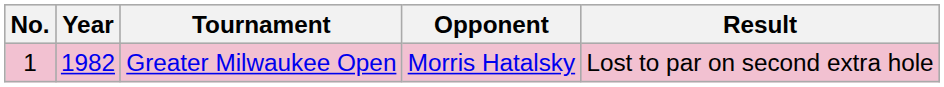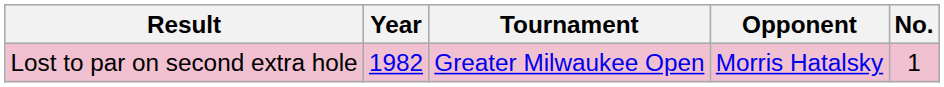 <table class="wikitable" style="font-size:95%;">
 <tr>
-<th>No.</th>
+<th>Result</th>
 <th>Year</th>
 <th>Tournament</th>
 <th>Opponent</th>
-<th>Result</th>
+<th>No.</th>
 </tr>
 <tr style="background:#F2C1D1;">
-<td align=center>1</td>
+<td>Lost to par on second extra hole</td>
 <td><a href='#'>1982</a></td>
 <td><a href='#'>Greater Milwaukee Open</a></td>
 <td> <a href='#'>Morris Hatalsky</a></td>
-<td>Lost to par on second extra hole</td>
+<td align=center>1</td>
 </tr>
 </table>
